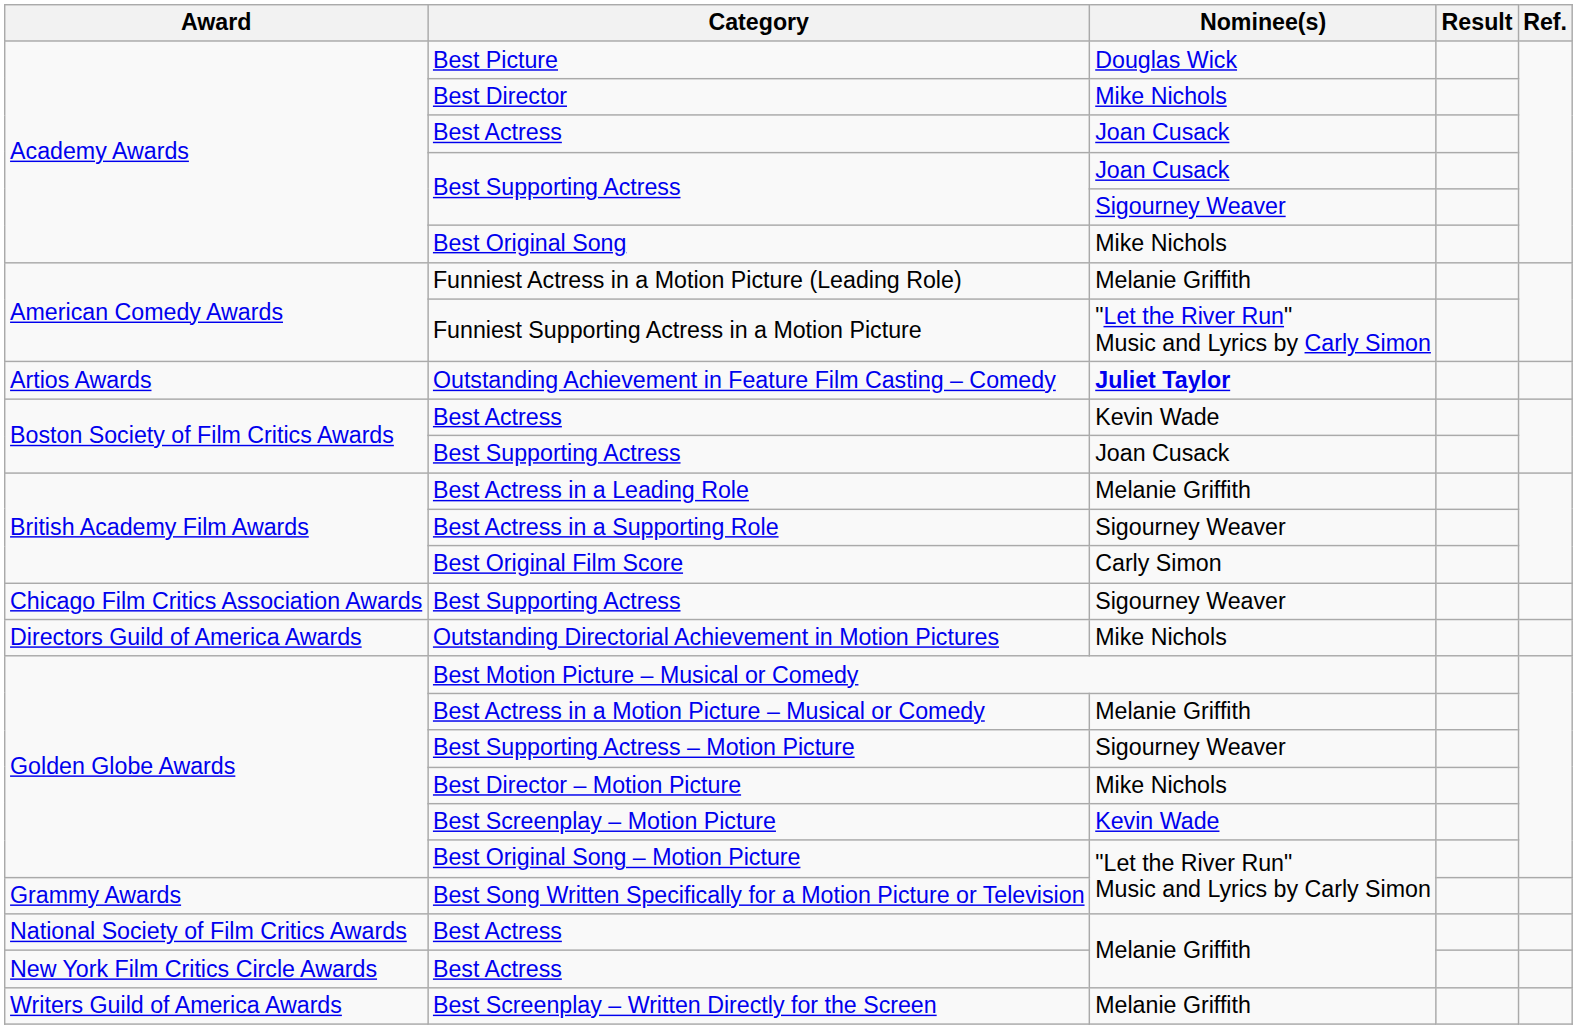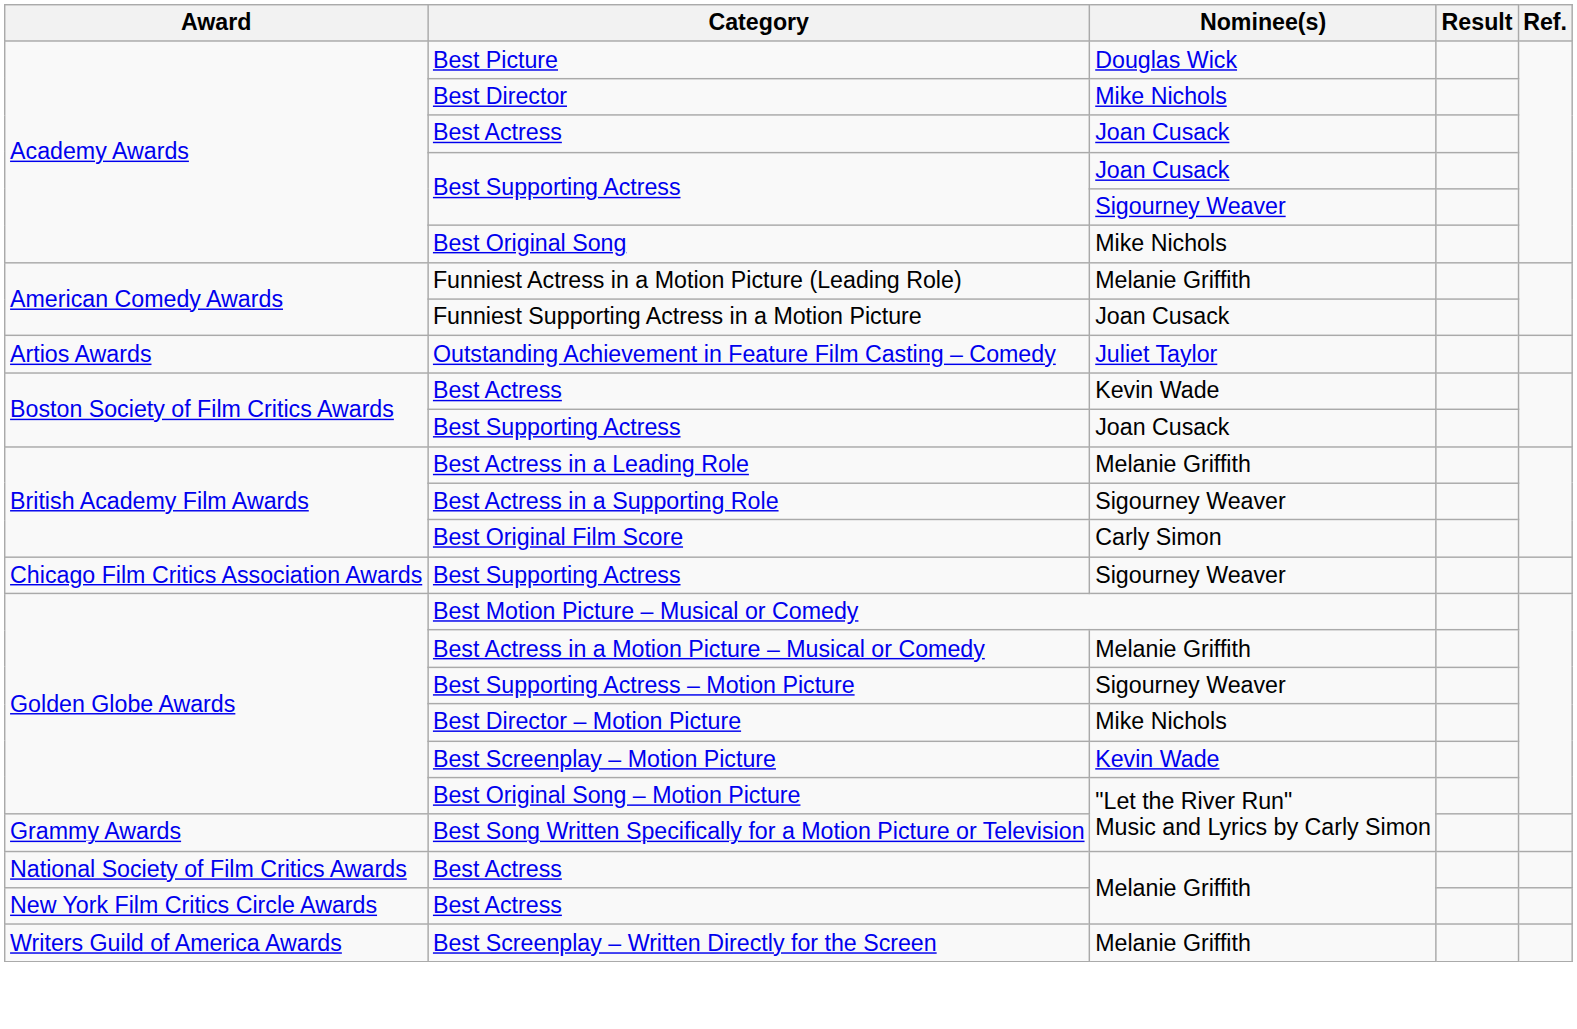 <table class="wikitable plainrowheaders">
 <tr>
 <th>Award</th>
 <th>Category</th>
 <th>Nominee(s)</th>
 <th>Result</th>
 <th>Ref.</th>
 </tr>
 <tr>
 <td rowspan="6"><a href='#'>Academy Awards</a></td>
 <td><a href='#'>Best Picture</a></td>
 <td><a href='#'>Douglas Wick</a></td>
 <td></td>
 <td rowspan="6" align="center"></td>
 </tr>
 <tr>
 <td><a href='#'>Best Director</a></td>
 <td><a href='#'>Mike Nichols</a></td>
 <td></td>
 </tr>
 <tr>
 <td><a href='#'>Best Actress</a></td>
 <td><a href='#'>Joan Cusack</a></td>
 <td></td>
 </tr>
 <tr>
 <td rowspan="2"><a href='#'>Best Supporting Actress</a></td>
 <td><a href='#'>Joan Cusack</a></td>
 <td></td>
 </tr>
 <tr>
 <td><a href='#'>Sigourney Weaver</a></td>
 <td></td>
 </tr>
 <tr>
 <td><a href='#'>Best Original Song</a></td>
 <td>Mike Nichols</td>
 <td></td>
 </tr>
 <tr>
 <td rowspan="2"><a href='#'>American Comedy Awards</a></td>
 <td>Funniest Actress in a Motion Picture (Leading Role)</td>
 <td>Melanie Griffith</td>
 <td></td>
 <td rowspan="2" align="center"></td>
 </tr>
 <tr>
 <td>Funniest Supporting Actress in a Motion Picture</td>
-<td>"<a href='#'>Let the River Run</a>" <br> Music and Lyrics by <a href='#'>Carly Simon</a></td>
+<td>Joan Cusack</td>
 <td></td>
 </tr>
 <tr>
 <td><a href='#'>Artios Awards</a></td>
 <td><a href='#'>Outstanding Achievement in Feature Film Casting – Comedy</a></td>
-<td><strong><a href='#'>Juliet Taylor</a></strong></td>
+<td><a href='#'>Juliet Taylor</a></td>
 <td></td>
 <td align="center"></td>
 </tr>
 <tr>
 <td rowspan="2"><a href='#'>Boston Society of Film Critics Awards</a></td>
 <td><a href='#'>Best Actress</a></td>
 <td>Kevin Wade</td>
 <td></td>
 <td rowspan="2" align="center"></td>
 </tr>
 <tr>
 <td><a href='#'>Best Supporting Actress</a></td>
 <td>Joan Cusack </td>
 <td></td>
 </tr>
 <tr>
 <td rowspan="3"><a href='#'>British Academy Film Awards</a></td>
 <td><a href='#'>Best Actress in a Leading Role</a></td>
 <td>Melanie Griffith</td>
 <td></td>
 <td rowspan="3" align="center"></td>
 </tr>
 <tr>
 <td><a href='#'>Best Actress in a Supporting Role</a></td>
 <td>Sigourney Weaver</td>
 <td></td>
 </tr>
 <tr>
 <td><a href='#'>Best Original Film Score</a></td>
 <td>Carly Simon</td>
 <td></td>
 </tr>
 <tr>
 <td><a href='#'>Chicago Film Critics Association Awards</a></td>
 <td><a href='#'>Best Supporting Actress</a></td>
 <td>Sigourney Weaver</td>
-<td></td>
-<td align="center"></td>
-</tr>
-<tr>
-<td><a href='#'>Directors Guild of America Awards</a></td>
-<td><a href='#'>Outstanding Directorial Achievement in Motion Pictures</a></td>
-<td>Mike Nichols</td>
 <td></td>
 <td align="center"></td>
 </tr>
 <tr>
 <td rowspan="6"><a href='#'>Golden Globe Awards</a></td>
 <td colspan="2"><a href='#'>Best Motion Picture – Musical or Comedy</a></td>
 <td></td>
 <td rowspan="6" align="center"></td>
 </tr>
 <tr>
 <td><a href='#'>Best Actress in a Motion Picture – Musical or Comedy</a></td>
 <td>Melanie Griffith</td>
 <td></td>
 </tr>
 <tr>
 <td><a href='#'>Best Supporting Actress – Motion Picture</a></td>
 <td>Sigourney Weaver</td>
 <td></td>
 </tr>
 <tr>
 <td><a href='#'>Best Director – Motion Picture</a></td>
 <td>Mike Nichols</td>
 <td></td>
 </tr>
 <tr>
 <td><a href='#'>Best Screenplay – Motion Picture</a></td>
 <td><a href='#'>Kevin Wade</a></td>
 <td></td>
 </tr>
 <tr>
 <td><a href='#'>Best Original Song – Motion Picture</a></td>
 <td rowspan="2">"Let the River Run" <br> Music and Lyrics by Carly Simon</td>
 <td></td>
 </tr>
 <tr>
 <td><a href='#'>Grammy Awards</a></td>
 <td><a href='#'>Best Song Written Specifically for a Motion Picture or Television</a></td>
 <td></td>
 <td align="center"></td>
 </tr>
 <tr>
 <td><a href='#'>National Society of Film Critics Awards</a></td>
 <td><a href='#'>Best Actress</a></td>
 <td rowspan="2">Melanie Griffith</td>
 <td></td>
 <td align="center"></td>
 </tr>
 <tr>
 <td><a href='#'>New York Film Critics Circle Awards</a></td>
 <td><a href='#'>Best Actress</a></td>
 <td></td>
 <td align="center"></td>
 </tr>
 <tr>
 <td><a href='#'>Writers Guild of America Awards</a></td>
 <td><a href='#'>Best Screenplay – Written Directly for the Screen</a></td>
 <td>Melanie Griffith</td>
 <td></td>
 <td align="center"></td>
 </tr>
 </table>
